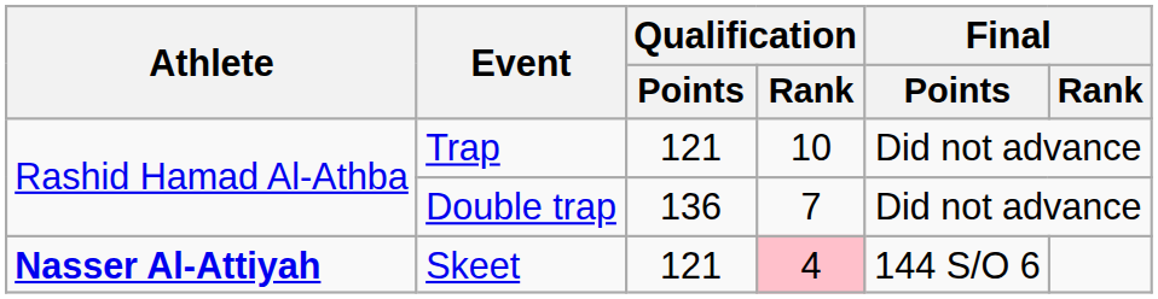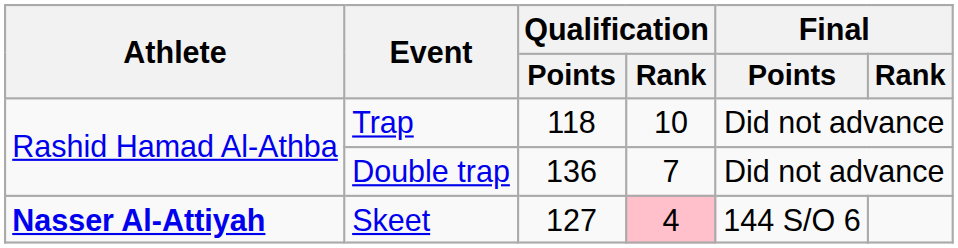 <table class="wikitable" style="font-size:90%">
 <tr>
 <th rowspan="2">Athlete</th>
 <th rowspan="2">Event</th>
 <th colspan=2>Qualification</th>
 <th colspan=2>Final</th>
 </tr>
 <tr style="font-size:95%">
 <th scope="col">Points</th>
 <th scope="col">Rank</th>
 <th scope="col">Points</th>
 <th scope="col">Rank</th>
 </tr>
 <tr align=center>
 <td align=left rowspan=2><a href='#'>Rashid Hamad Al-Athba</a></td>
 <td align=left><a href='#'>Trap</a></td>
-<td>121</td>
+<td>118</td>
 <td>10</td>
 <td colspan=2>Did not advance</td>
 </tr>
 <tr align=center>
 <td align=left><a href='#'>Double trap</a></td>
 <td>136</td>
 <td>7</td>
 <td colspan=2>Did not advance</td>
 </tr>
 <tr align=center>
 <td align=left><strong><a href='#'>Nasser Al-Attiyah</a></strong></td>
 <td align=left><a href='#'>Skeet</a></td>
-<td>121</td>
+<td>127</td>
 <td style="background: pink;">4</td>
 <td>144 S/O 6</td>
 <td></td>
 </tr>
 </table>
